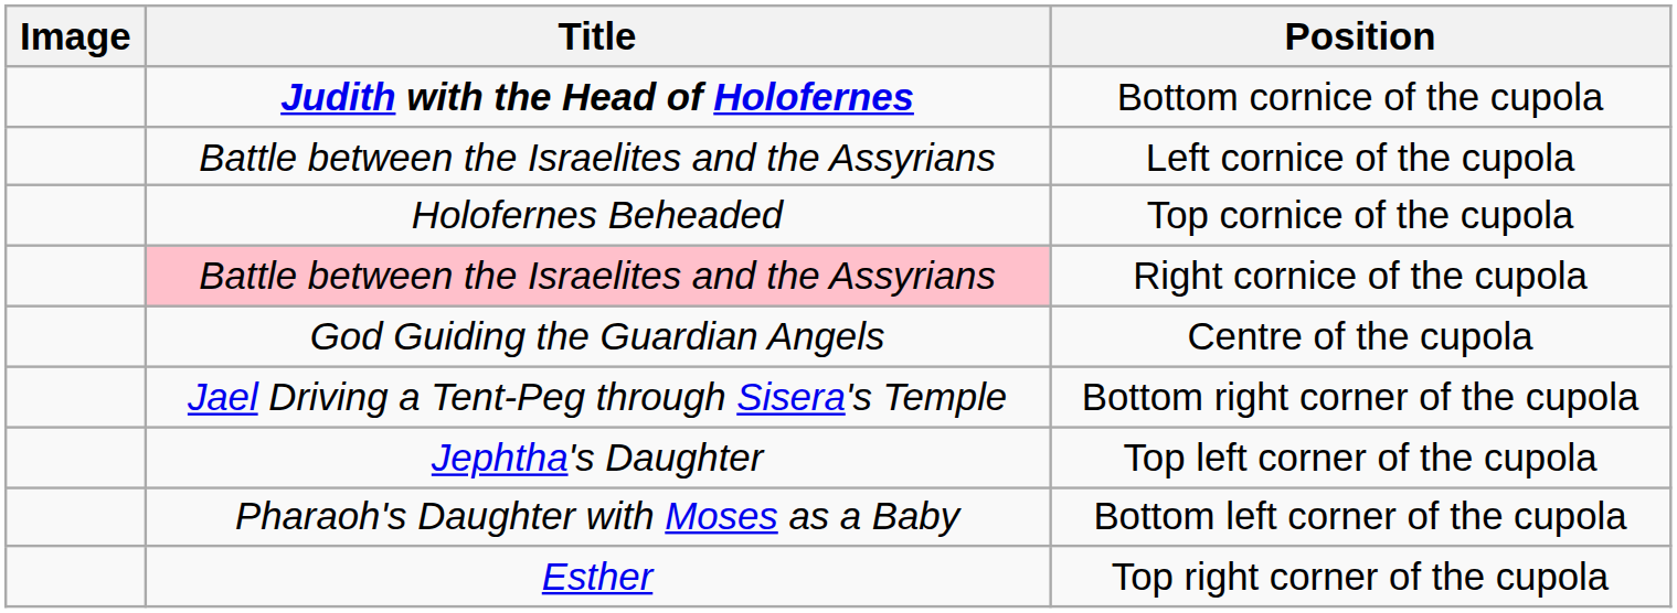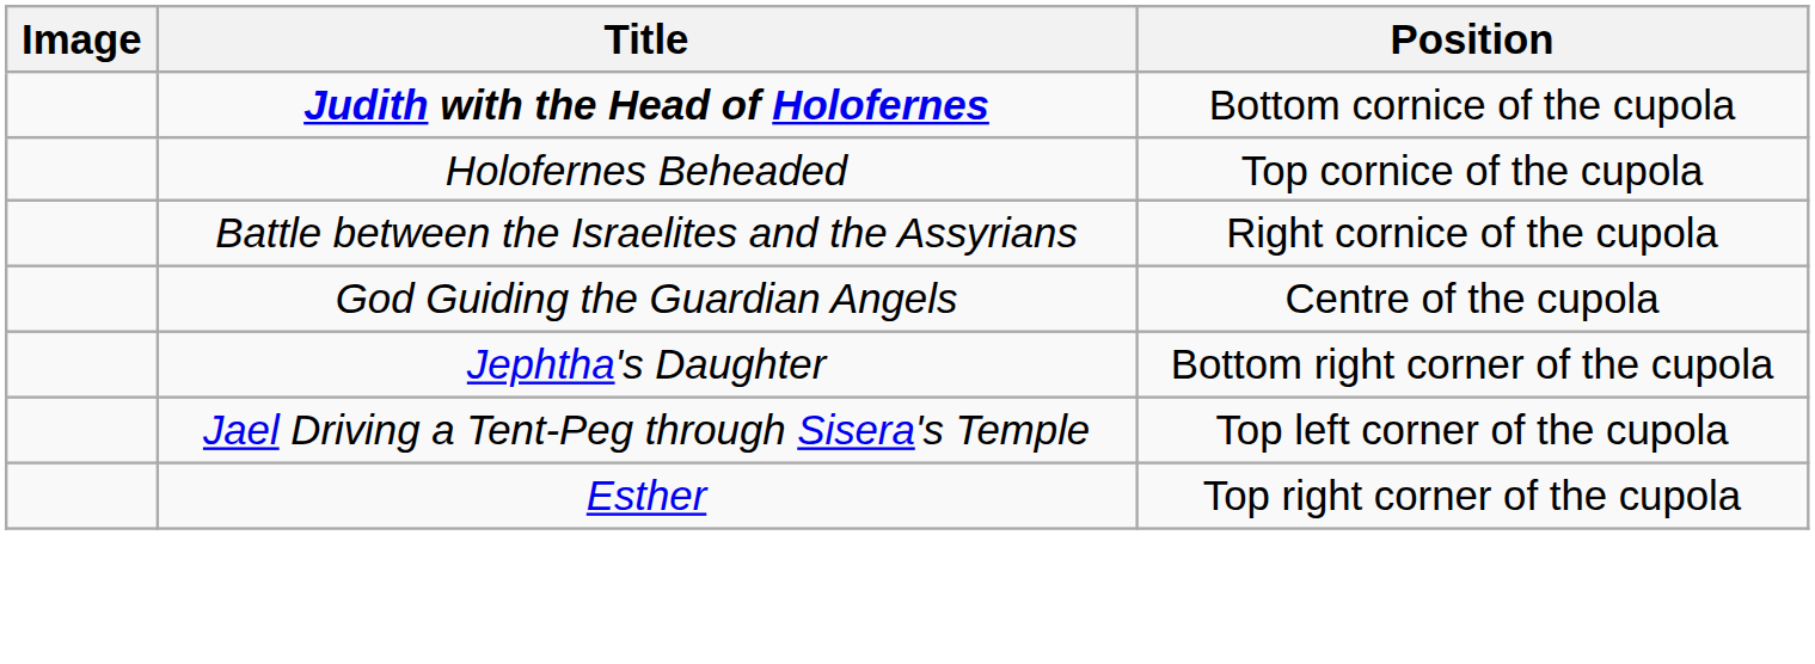 <table class="wikitable" width="50%" style="font-size:91%">
 <tr>
 <th>Image</th>
 <th>Title</th>
 <th>Position</th>
 </tr>
 <tr align="center">
 <td></td>
 <td><strong><em><a href='#'>Judith</a> with the Head of <a href='#'>Holofernes</a></em></strong></td>
 <td>Bottom cornice of the cupola</td>
 </tr>
 <tr align="center">
 <td></td>
-<td><em>Battle between the Israelites and the Assyrians</em></td>
-<td>Left cornice of the cupola</td>
-</tr>
-<tr align="center">
-<td></td>
 <td><em>Holofernes Beheaded</em></td>
 <td>Top cornice of the cupola</td>
 </tr>
 <tr align="center">
 <td></td>
-<td style="background: pink;"><em>Battle between the Israelites and the Assyrians</em></td>
+<td><em>Battle between the Israelites and the Assyrians</em></td>
 <td>Right cornice of the cupola</td>
 </tr>
 <tr align="center">
 <td></td>
 <td><em>God Guiding the Guardian Angels</em></td>
 <td>Centre of the cupola</td>
 </tr>
 <tr align="center">
 <td></td>
-<td><em><a href='#'>Jael</a> Driving a Tent-Peg through <a href='#'>Sisera</a>'s Temple</em></td>
+<td><em><a href='#'>Jephtha</a>'s Daughter</em></td>
 <td>Bottom right corner of the cupola</td>
 </tr>
 <tr align="center">
 <td></td>
-<td><em><a href='#'>Jephtha</a>'s Daughter</em></td>
+<td><em><a href='#'>Jael</a> Driving a Tent-Peg through <a href='#'>Sisera</a>'s Temple</em></td>
 <td>Top left corner of the cupola</td>
-</tr>
-<tr align="center">
-<td></td>
-<td><em>Pharaoh's Daughter with <a href='#'>Moses</a> as a Baby</em></td>
-<td>Bottom left corner of the cupola</td>
 </tr>
 <tr align="center">
 <td></td>
 <td><em><a href='#'>Esther</a></em></td>
 <td>Top right corner of the cupola</td>
 </tr>
 </table>
